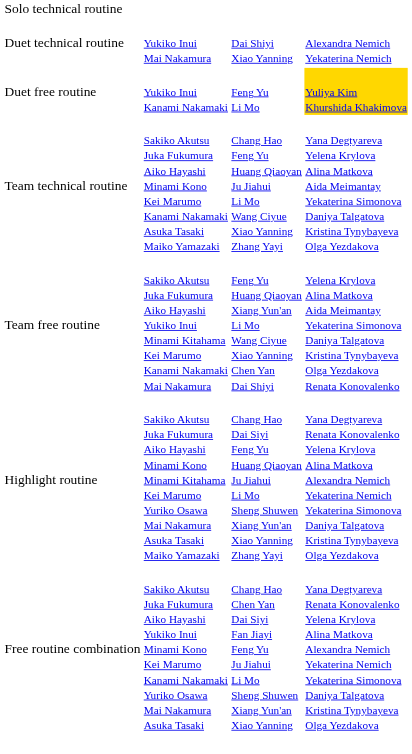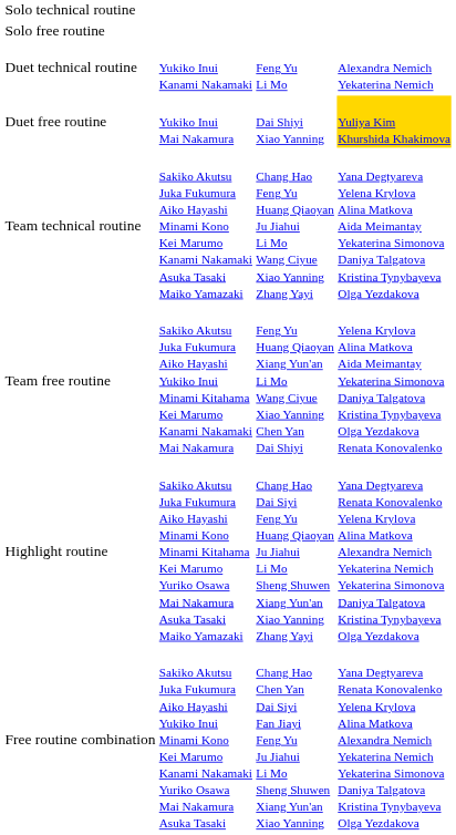 <table>
 <tr>
 <td>Solo technical routine</td>
 <td></td>
 <td></td>
 <td></td>
 </tr>
 <tr>
+<td>Solo free routine</td>
+<td></td>
+<td></td>
+<td></td>
+</tr>
+<tr>
 <td>Duet technical routine</td>
-<td><br><small><a href='#'>Yukiko Inui</a><br><a href='#'>Mai Nakamura</a></small></td>
-<td><br><small><a href='#'>Dai Shiyi</a><br><a href='#'>Xiao Yanning</a></small></td>
+<td><br><small><a href='#'>Yukiko Inui</a><br><a href='#'>Kanami Nakamaki</a></small></td>
+<td><br><small><a href='#'>Feng Yu</a><br><a href='#'>Li Mo</a></small></td>
 <td><br><small><a href='#'>Alexandra Nemich</a><br><a href='#'>Yekaterina Nemich</a></small></td>
 </tr>
 <tr>
 <td>Duet free routine</td>
-<td><br><small><a href='#'>Yukiko Inui</a><br><a href='#'>Kanami Nakamaki</a></small></td>
-<td><br><small><a href='#'>Feng Yu</a><br><a href='#'>Li Mo</a></small></td>
+<td><br><small><a href='#'>Yukiko Inui</a><br><a href='#'>Mai Nakamura</a></small></td>
+<td><br><small><a href='#'>Dai Shiyi</a><br><a href='#'>Xiao Yanning</a></small></td>
 <td style="background: gold;"><br><small><a href='#'>Yuliya Kim</a><br><a href='#'>Khurshida Khakimova</a></small></td>
 </tr>
 <tr>
 <td>Team technical routine</td>
 <td><br><small><a href='#'>Sakiko Akutsu</a><br><a href='#'>Juka Fukumura</a><br><a href='#'>Aiko Hayashi</a><br><a href='#'>Minami Kono</a><br><a href='#'>Kei Marumo</a><br><a href='#'>Kanami Nakamaki</a><br><a href='#'>Asuka Tasaki</a><br><a href='#'>Maiko Yamazaki</a></small></td>
 <td><br><small><a href='#'>Chang Hao</a><br><a href='#'>Feng Yu</a><br><a href='#'>Huang Qiaoyan</a><br><a href='#'>Ju Jiahui</a><br><a href='#'>Li Mo</a><br><a href='#'>Wang Ciyue</a><br><a href='#'>Xiao Yanning</a><br><a href='#'>Zhang Yayi</a></small></td>
 <td><br><small><a href='#'>Yana Degtyareva</a><br><a href='#'>Yelena Krylova</a><br><a href='#'>Alina Matkova</a><br><a href='#'>Aida Meimantay</a><br><a href='#'>Yekaterina Simonova</a><br><a href='#'>Daniya Talgatova</a><br><a href='#'>Kristina Tynybayeva</a><br><a href='#'>Olga Yezdakova</a></small></td>
 </tr>
 <tr>
 <td>Team free routine</td>
 <td><br><small><a href='#'>Sakiko Akutsu</a><br><a href='#'>Juka Fukumura</a><br><a href='#'>Aiko Hayashi</a><br><a href='#'>Yukiko Inui</a><br><a href='#'>Minami Kitahama</a><br><a href='#'>Kei Marumo</a><br><a href='#'>Kanami Nakamaki</a><br><a href='#'>Mai Nakamura</a></small></td>
 <td><br><small><a href='#'>Feng Yu</a><br><a href='#'>Huang Qiaoyan</a><br><a href='#'>Xiang Yun'an</a><br><a href='#'>Li Mo</a><br><a href='#'>Wang Ciyue</a><br><a href='#'>Xiao Yanning</a><br><a href='#'>Chen Yan</a><br><a href='#'>Dai Shiyi</a></small></td>
 <td><br><small><a href='#'>Yelena Krylova</a><br><a href='#'>Alina Matkova</a><br><a href='#'>Aida Meimantay</a><br><a href='#'>Yekaterina Simonova</a><br><a href='#'>Daniya Talgatova</a><br><a href='#'>Kristina Tynybayeva</a><br><a href='#'>Olga Yezdakova</a><br><a href='#'>Renata Konovalenko</a></small></td>
 </tr>
 <tr>
 <td>Highlight routine</td>
 <td><br><small><a href='#'>Sakiko Akutsu</a><br><a href='#'>Juka Fukumura</a><br><a href='#'>Aiko Hayashi</a><br><a href='#'>Minami Kono</a><br><a href='#'>Minami Kitahama</a><br><a href='#'>Kei Marumo</a><br><a href='#'>Yuriko Osawa</a><br><a href='#'>Mai Nakamura</a><br><a href='#'>Asuka Tasaki</a><br><a href='#'>Maiko Yamazaki</a></small></td>
 <td><br><small><a href='#'>Chang Hao</a><br><a href='#'>Dai Siyi</a><br><a href='#'>Feng Yu</a><br><a href='#'>Huang Qiaoyan</a><br><a href='#'>Ju Jiahui</a><br><a href='#'>Li Mo</a><br><a href='#'>Sheng Shuwen</a><br><a href='#'>Xiang Yun'an</a><br><a href='#'>Xiao Yanning</a><br><a href='#'>Zhang Yayi</a></small></td>
 <td><br><small><a href='#'>Yana Degtyareva</a><br><a href='#'>Renata Konovalenko</a><br><a href='#'>Yelena Krylova</a><br><a href='#'>Alina Matkova</a><br><a href='#'>Alexandra Nemich</a><br><a href='#'>Yekaterina Nemich</a><br><a href='#'>Yekaterina Simonova</a><br><a href='#'>Daniya Talgatova</a><br><a href='#'>Kristina Tynybayeva</a><br><a href='#'>Olga Yezdakova</a></small></td>
 </tr>
 <tr>
 <td>Free routine combination</td>
 <td><br><small><a href='#'>Sakiko Akutsu</a><br><a href='#'>Juka Fukumura</a><br><a href='#'>Aiko Hayashi</a><br><a href='#'>Yukiko Inui</a><br><a href='#'>Minami Kono</a><br><a href='#'>Kei Marumo</a><br><a href='#'>Kanami Nakamaki</a><br><a href='#'>Yuriko Osawa</a><br><a href='#'>Mai Nakamura</a><br><a href='#'>Asuka Tasaki</a></small></td>
 <td><br><small><a href='#'>Chang Hao</a><br><a href='#'>Chen Yan</a><br><a href='#'>Dai Siyi</a><br><a href='#'>Fan Jiayi</a><br><a href='#'>Feng Yu</a><br><a href='#'>Ju Jiahui</a><br><a href='#'>Li Mo</a><br><a href='#'>Sheng Shuwen</a><br><a href='#'>Xiang Yun'an</a><br><a href='#'>Xiao Yanning</a></small></td>
 <td><br><small><a href='#'>Yana Degtyareva</a><br><a href='#'>Renata Konovalenko</a><br><a href='#'>Yelena Krylova</a><br><a href='#'>Alina Matkova</a><br><a href='#'>Alexandra Nemich</a><br><a href='#'>Yekaterina Nemich</a><br><a href='#'>Yekaterina Simonova</a><br><a href='#'>Daniya Talgatova</a><br><a href='#'>Kristina Tynybayeva</a><br><a href='#'>Olga Yezdakova</a></small></td>
 </tr>
 </table>
